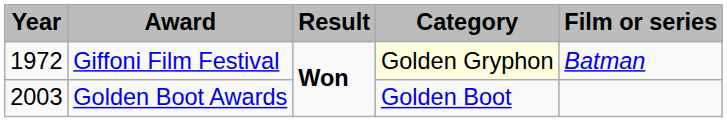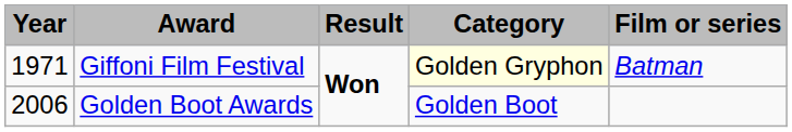 <table class="wikitable">
 <tr style="background:#b0c4de; text-align:center;">
 <th style="background:#bcbcbc;">Year</th>
 <th style="background:#bcbcbc;">Award</th>
 <th style="background:#bcbcbc;">Result</th>
 <th style="background:#bcbcbc;">Category</th>
 <th style="background:#bcbcbc;">Film or series</th>
 </tr>
 <tr>
-<td>1972</td>
+<td>1971</td>
 <td><a href='#'>Giffoni Film Festival</a></td>
 <td rowspan=2><strong>Won</strong></td>
 <td style="background: lightyellow;">Golden Gryphon</td>
 <td><em><a href='#'>Batman</a></em></td>
 </tr>
 <tr>
-<td>2003</td>
+<td>2006</td>
 <td><a href='#'>Golden Boot Awards</a></td>
 <td><a href='#'>Golden Boot</a></td>
 <td></td>
 </tr>
 </table>
